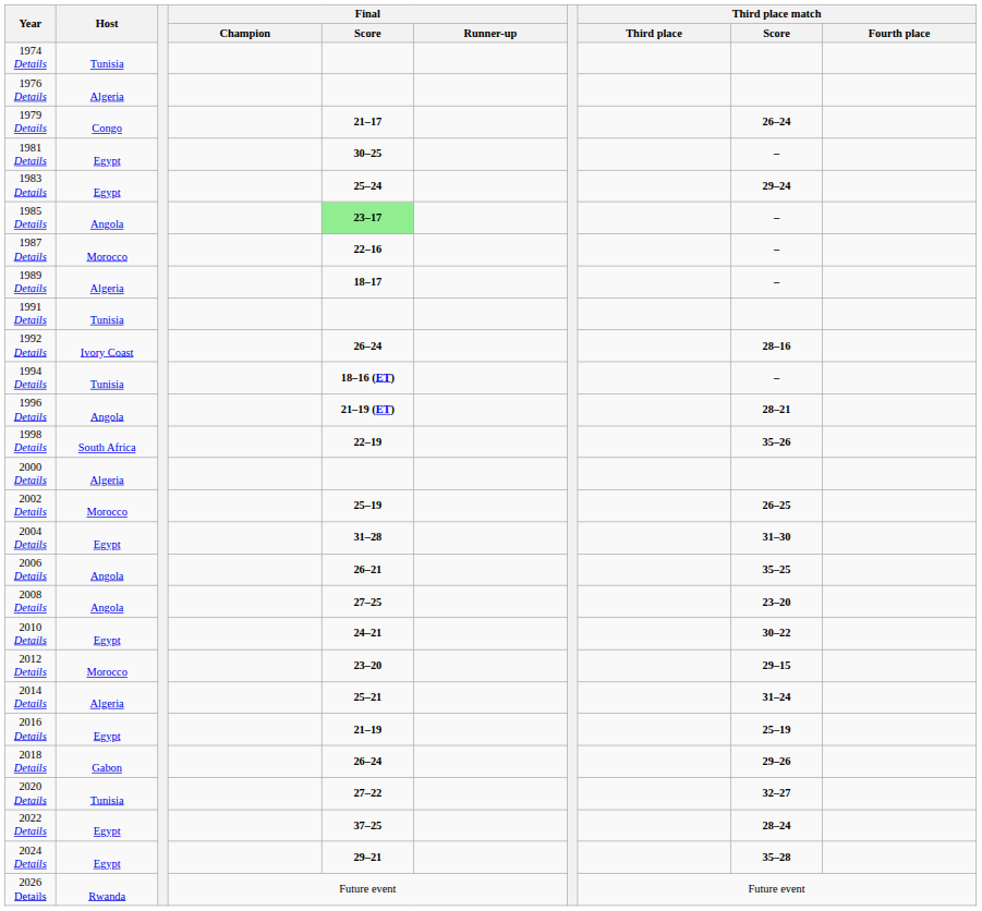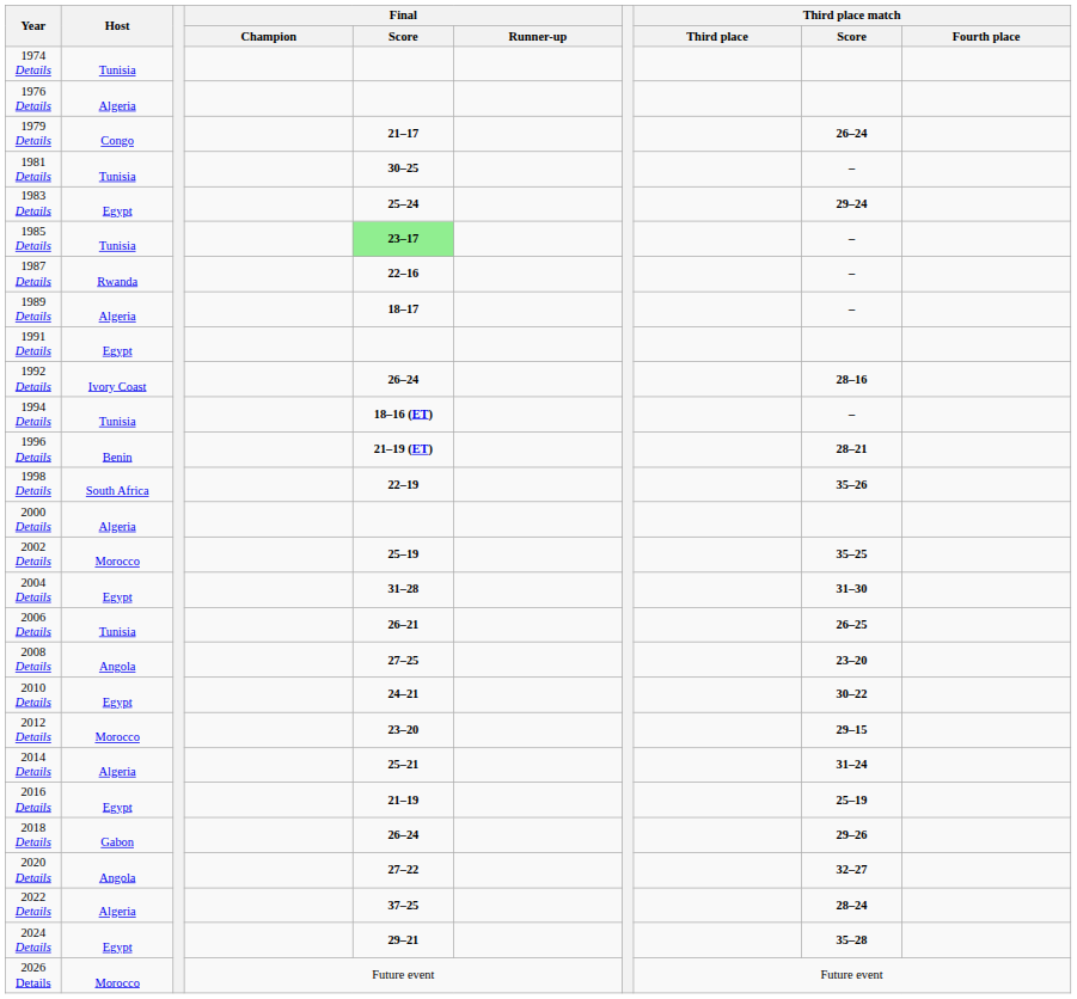 <table class="wikitable" style="font-size:90%; width: 98%; text-align: center;">
 <tr>
 <th rowspan=2 width=5%>Year</th>
 <th rowspan=2 width=10%>Host</th>
 <th width=1% rowspan=29 bgcolor=ffffff></th>
 <th colspan=3>Final</th>
 <th width=1% rowspan=29 bgcolor=ffffff></th>
 <th colspan=3>Third place match</th>
 </tr>
 <tr>
 <th width=15%>Champion</th>
 <th width=9%>Score</th>
 <th width=15%>Runner-up</th>
 <th width=15%>Third place</th>
 <th width=9%>Score</th>
 <th width=15%>Fourth place</th>
 </tr>
 <tr>
 <td>1974<br><em><a href='#'>Details</a></em></td>
 <td><br><a href='#'>Tunisia</a></td>
 <td><strong></strong></td>
 <td></td>
 <td></td>
 <td></td>
 <td></td>
 <td></td>
 </tr>
 <tr>
 <td>1976<br><em><a href='#'>Details</a></em></td>
 <td><br><a href='#'>Algeria</a></td>
 <td><strong></strong></td>
 <td></td>
 <td></td>
 <td></td>
 <td></td>
 <td></td>
 </tr>
 <tr>
 <td>1979<br><em><a href='#'>Details</a></em></td>
 <td><br><a href='#'>Congo</a></td>
 <td><strong></strong></td>
 <td><strong>21–17</strong></td>
 <td></td>
 <td></td>
 <td><strong>26–24</strong></td>
 <td></td>
 </tr>
 <tr>
 <td>1981<br><em><a href='#'>Details</a></em></td>
-<td><br><a href='#'>Egypt</a></td>
+<td><br><a href='#'>Tunisia</a></td>
 <td><strong></strong></td>
 <td><strong>30–25</strong></td>
 <td></td>
 <td></td>
 <td><strong>–</strong></td>
 <td></td>
 </tr>
 <tr>
 <td>1983<br><em><a href='#'>Details</a></em></td>
 <td><br><a href='#'>Egypt</a></td>
 <td><strong></strong></td>
 <td><strong>25–24</strong></td>
 <td></td>
 <td></td>
 <td><strong>29–24</strong></td>
 <td></td>
 </tr>
 <tr>
 <td>1985<br><em><a href='#'>Details</a></em></td>
-<td><br><a href='#'>Angola</a></td>
+<td><br><a href='#'>Tunisia</a></td>
 <td><strong></strong></td>
 <td style="background: lightgreen;"><strong>23–17</strong></td>
 <td></td>
 <td></td>
 <td><strong>–</strong></td>
 <td></td>
 </tr>
 <tr al>
 <td>1987<br><em><a href='#'>Details</a></em></td>
-<td><br><a href='#'>Morocco</a></td>
+<td><br><a href='#'>Rwanda</a></td>
 <td><strong></strong></td>
 <td><strong>22–16</strong></td>
 <td></td>
 <td></td>
 <td><strong>–</strong></td>
 <td></td>
 </tr>
 <tr>
 <td>1989<br><em><a href='#'>Details</a></em></td>
 <td><br><a href='#'>Algeria</a></td>
 <td><strong></strong></td>
 <td><strong>18–17</strong></td>
 <td></td>
 <td></td>
 <td><strong> – </strong></td>
 <td></td>
 </tr>
 <tr>
 <td>1991<br><em><a href='#'>Details</a></em></td>
-<td><br><a href='#'>Tunisia</a></td>
+<td><br><a href='#'>Egypt</a></td>
 <td><strong></strong></td>
 <td></td>
 <td></td>
 <td></td>
 <td></td>
 <td></td>
 </tr>
 <tr>
 <td>1992<br><em><a href='#'>Details</a></em></td>
 <td><br><a href='#'>Ivory Coast</a></td>
 <td><strong></strong></td>
 <td><strong>26–24</strong></td>
 <td></td>
 <td></td>
 <td><strong>28–16</strong></td>
 <td></td>
 </tr>
 <tr>
 <td>1994<br><em><a href='#'>Details</a></em></td>
 <td><br><a href='#'>Tunisia</a></td>
 <td><strong></strong></td>
 <td><strong>18–16 (<a href='#'>ET</a>)</strong></td>
 <td></td>
 <td></td>
 <td><strong> – </strong></td>
 <td></td>
 </tr>
 <tr>
 <td>1996<br><em><a href='#'>Details</a></em></td>
-<td><br><a href='#'>Angola</a></td>
+<td><br><a href='#'>Benin</a></td>
 <td><strong></strong></td>
 <td><strong>21–19 (<a href='#'>ET</a>)</strong></td>
 <td></td>
 <td></td>
 <td><strong>28–21</strong></td>
 <td></td>
 </tr>
 <tr>
 <td>1998<br><em><a href='#'>Details</a></em></td>
 <td><br><a href='#'>South Africa</a></td>
 <td><strong></strong></td>
 <td><strong>22–19</strong></td>
 <td></td>
 <td></td>
 <td><strong>35–26</strong></td>
 <td></td>
 </tr>
 <tr>
 <td>2000<br><em><a href='#'>Details</a></em></td>
 <td><br><a href='#'>Algeria</a></td>
 <td><strong></strong></td>
 <td></td>
 <td></td>
 <td></td>
 <td></td>
 <td></td>
 </tr>
 <tr>
 <td>2002<br><em><a href='#'>Details</a></em></td>
 <td><br><a href='#'>Morocco</a></td>
 <td><strong></strong></td>
 <td><strong>25–19</strong></td>
 <td></td>
 <td></td>
-<td><strong>26–25</strong></td>
+<td><strong>35–25</strong></td>
 <td></td>
 </tr>
 <tr>
 <td>2004<br><em><a href='#'>Details</a></em></td>
 <td><br><a href='#'>Egypt</a></td>
 <td><strong></strong></td>
 <td><strong>31–28</strong></td>
 <td></td>
 <td></td>
 <td><strong>31–30</strong></td>
 <td></td>
 </tr>
 <tr>
 <td>2006<br><em><a href='#'>Details</a></em></td>
-<td><br><a href='#'>Angola</a></td>
+<td><br><a href='#'>Tunisia</a></td>
 <td><strong></strong></td>
 <td><strong>26–21</strong></td>
 <td></td>
 <td></td>
-<td><strong>35–25</strong></td>
+<td><strong>26–25</strong></td>
 <td></td>
 </tr>
 <tr>
 <td>2008<br><em><a href='#'>Details</a></em></td>
 <td><br><a href='#'>Angola</a></td>
 <td><strong></strong></td>
 <td><strong>27–25</strong></td>
 <td></td>
 <td></td>
 <td><strong>23–20</strong></td>
 <td></td>
 </tr>
 <tr>
 <td>2010<br><em><a href='#'>Details</a></em></td>
 <td><br><a href='#'>Egypt</a></td>
 <td><strong></strong></td>
 <td><strong>24–21</strong></td>
 <td></td>
 <td></td>
 <td><strong>30–22</strong></td>
 <td></td>
 </tr>
 <tr>
 <td>2012<br><em><a href='#'>Details</a></em></td>
 <td><br><a href='#'>Morocco</a></td>
 <td><strong></strong></td>
 <td><strong>23–20</strong></td>
 <td></td>
 <td></td>
 <td><strong>29–15</strong></td>
 <td></td>
 </tr>
 <tr>
 <td>2014<br><em><a href='#'>Details</a></em></td>
 <td><br><a href='#'>Algeria</a></td>
 <td><strong></strong></td>
 <td><strong>25–21</strong></td>
 <td></td>
 <td></td>
 <td><strong>31–24</strong></td>
 <td></td>
 </tr>
 <tr>
 <td>2016<br><em><a href='#'>Details</a></em></td>
 <td><br><a href='#'>Egypt</a></td>
 <td><strong></strong></td>
 <td><strong>21–19</strong></td>
 <td></td>
 <td></td>
 <td><strong>25–19</strong></td>
 <td></td>
 </tr>
 <tr>
 <td>2018<br><em><a href='#'>Details</a></em></td>
 <td><br><a href='#'>Gabon</a></td>
 <td><strong></strong></td>
 <td><strong>26–24</strong></td>
 <td></td>
 <td></td>
 <td><strong>29–26</strong></td>
 <td></td>
 </tr>
 <tr>
 <td>2020<br><em><a href='#'>Details</a></em></td>
-<td><br><a href='#'>Tunisia</a></td>
+<td><br><a href='#'>Angola</a></td>
 <td><strong></strong></td>
 <td><strong>27–22</strong></td>
 <td></td>
 <td></td>
 <td><strong>32–27</strong></td>
 <td></td>
 </tr>
 <tr>
 <td>2022<br><em><a href='#'>Details</a></em></td>
-<td><br><a href='#'>Egypt</a></td>
+<td><br><a href='#'>Algeria</a></td>
 <td><strong></strong></td>
 <td><strong>37–25</strong></td>
 <td></td>
 <td></td>
 <td><strong>28–24</strong></td>
 <td></td>
 </tr>
 <tr>
 <td>2024<br><em><a href='#'>Details</a></em></td>
 <td><br><a href='#'>Egypt</a></td>
 <td><strong></strong></td>
 <td><strong>29–21</strong></td>
 <td><em></td>
 <td></td>
 <td><strong>35–28</strong></td>
 <td></td>
 </tr>
 <tr>
 <td>2026<br></em><a href='#'>Details</a><em></td>
-<td><br><a href='#'>Rwanda</a></td>
+<td><br><a href='#'>Morocco</a></td>
 <td colspan=3></em>Future event<em></td>
 <td colspan=3></em>Future event<em></td>
 </tr>
 </table>
